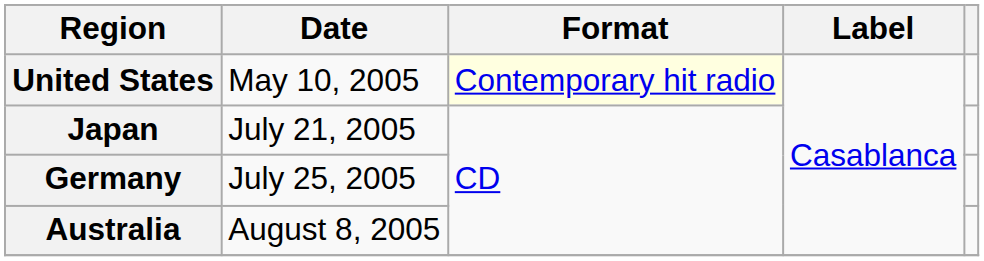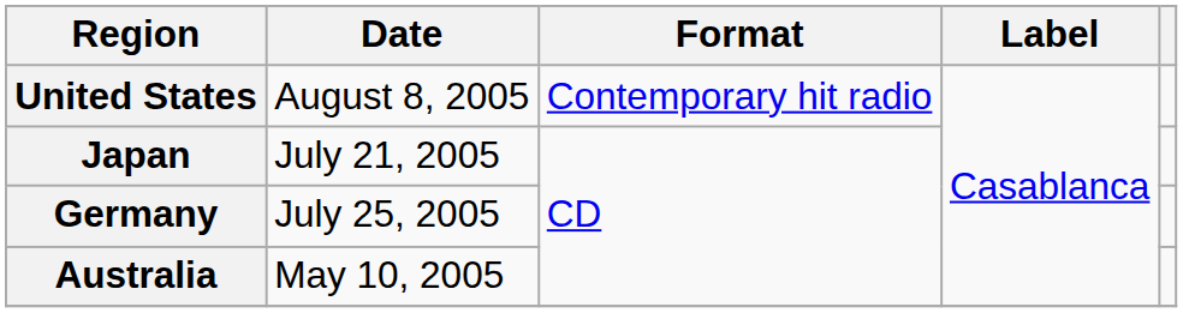 <table class="wikitable plainrowheaders">
 <tr>
 <th scope="col">Region</th>
 <th scope="col">Date</th>
 <th scope="col">Format</th>
 <th scope="col">Label</th>
 <th scope="col"></th>
 </tr>
 <tr>
 <th scope="row">United States</th>
-<td>May 10, 2005</td>
-<td style="background: lightyellow;"><a href='#'>Contemporary hit radio</a></td>
+<td>August 8, 2005</td>
+<td><a href='#'>Contemporary hit radio</a></td>
 <td rowspan="4"><a href='#'>Casablanca</a></td>
 <td></td>
 </tr>
 <tr>
 <th scope="row">Japan</th>
 <td>July 21, 2005</td>
 <td rowspan="3"><a href='#'>CD</a></td>
 <td></td>
 </tr>
 <tr>
 <th scope="row">Germany</th>
 <td>July 25, 2005</td>
 <td></td>
 </tr>
 <tr>
 <th scope="row">Australia</th>
-<td>August 8, 2005</td>
+<td>May 10, 2005</td>
 <td></td>
 </tr>
 <tr>
 </tr>
 </table>
